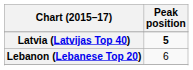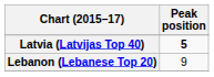 <table class="wikitable sortable plainrowheaders" style="text-align:center;">
 <tr>
 <th scope="col">Chart (2015–17)</th>
 <th scope="col">Peak<br>position</th>
 </tr>
 <tr>
 </tr>
 <tr>
 </tr>
 <tr>
 </tr>
 <tr>
 </tr>
 <tr>
 </tr>
 <tr>
 </tr>
 <tr>
 </tr>
 <tr>
 </tr>
 <tr>
 </tr>
 <tr>
 </tr>
 <tr>
 </tr>
 <tr>
 </tr>
 <tr>
 </tr>
 <tr>
 <th scope="row">Latvia (<a href='#'>Latvijas Top 40</a>)</th>
 <td><strong>5</strong></td>
 </tr>
 <tr>
 <th scope="row">Lebanon (<a href='#'>Lebanese Top 20</a>)</th>
-<td>6</td>
+<td>9</td>
 </tr>
 <tr>
 </tr>
 <tr>
 </tr>
 <tr>
 </tr>
 <tr>
 </tr>
 <tr>
 </tr>
 <tr>
 </tr>
 <tr>
 </tr>
 <tr>
 </tr>
 <tr>
 </tr>
 <tr>
 </tr>
 <tr>
 </tr>
 <tr>
 </tr>
 <tr>
 </tr>
 <tr>
 </tr>
 <tr>
 </tr>
 <tr>
 </tr>
 <tr>
 </tr>
 </table>
